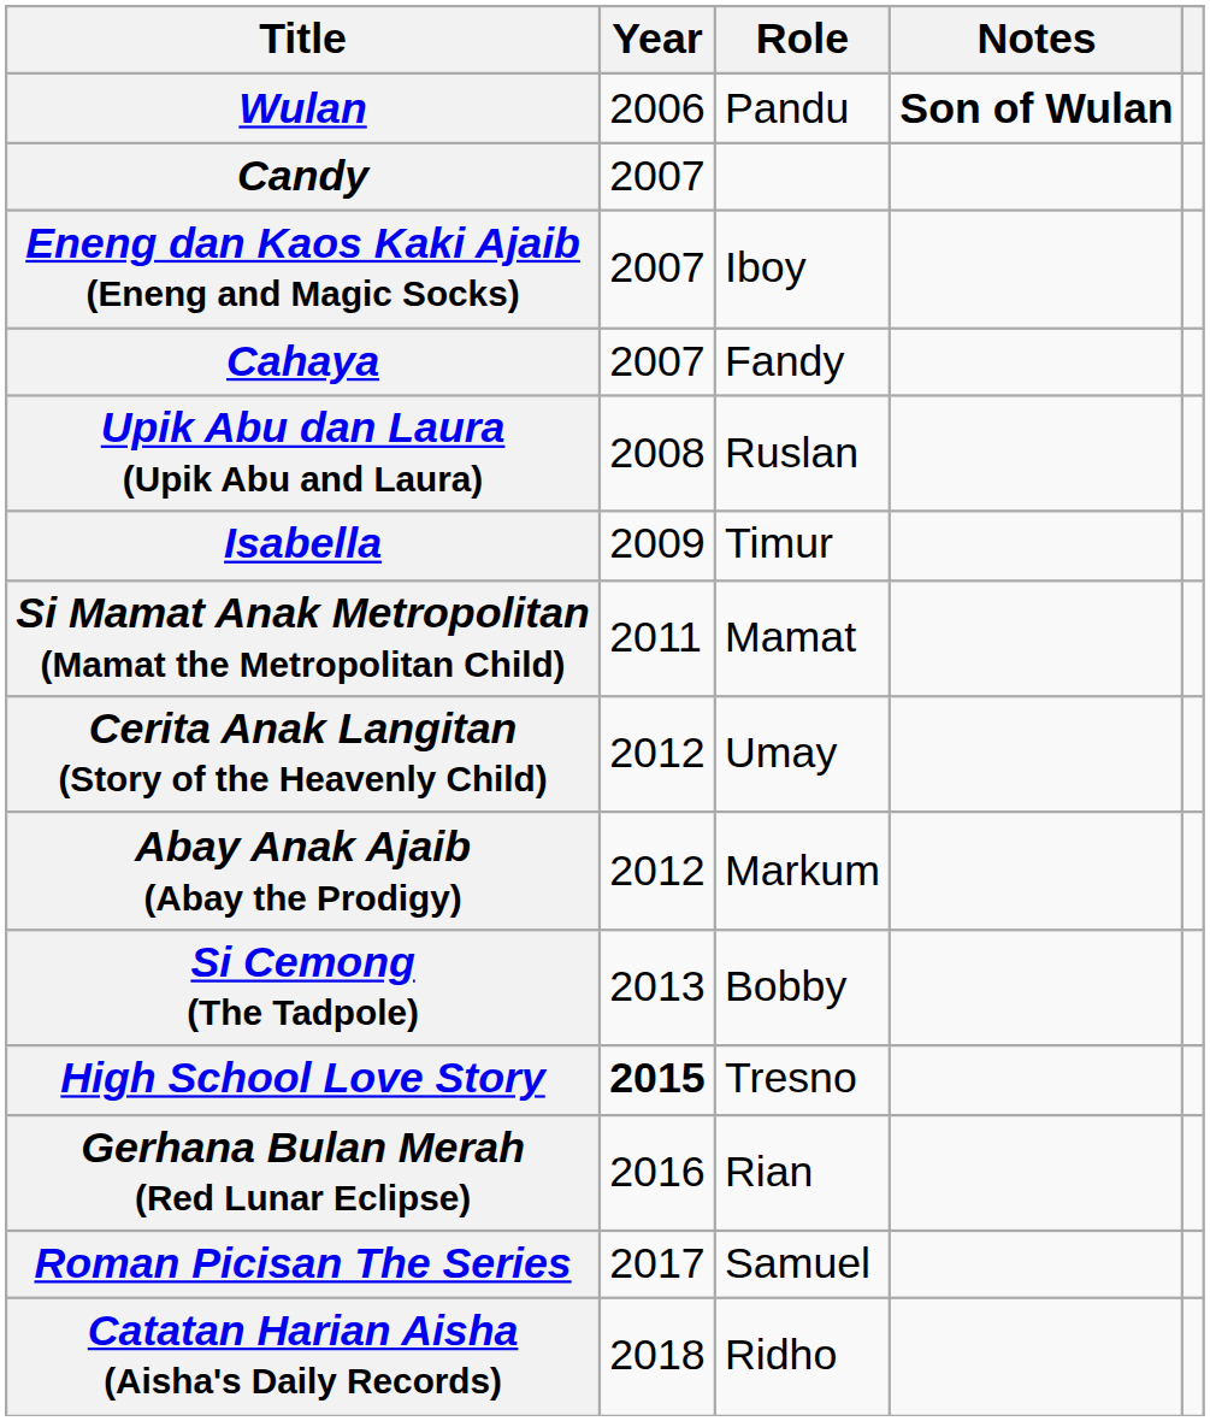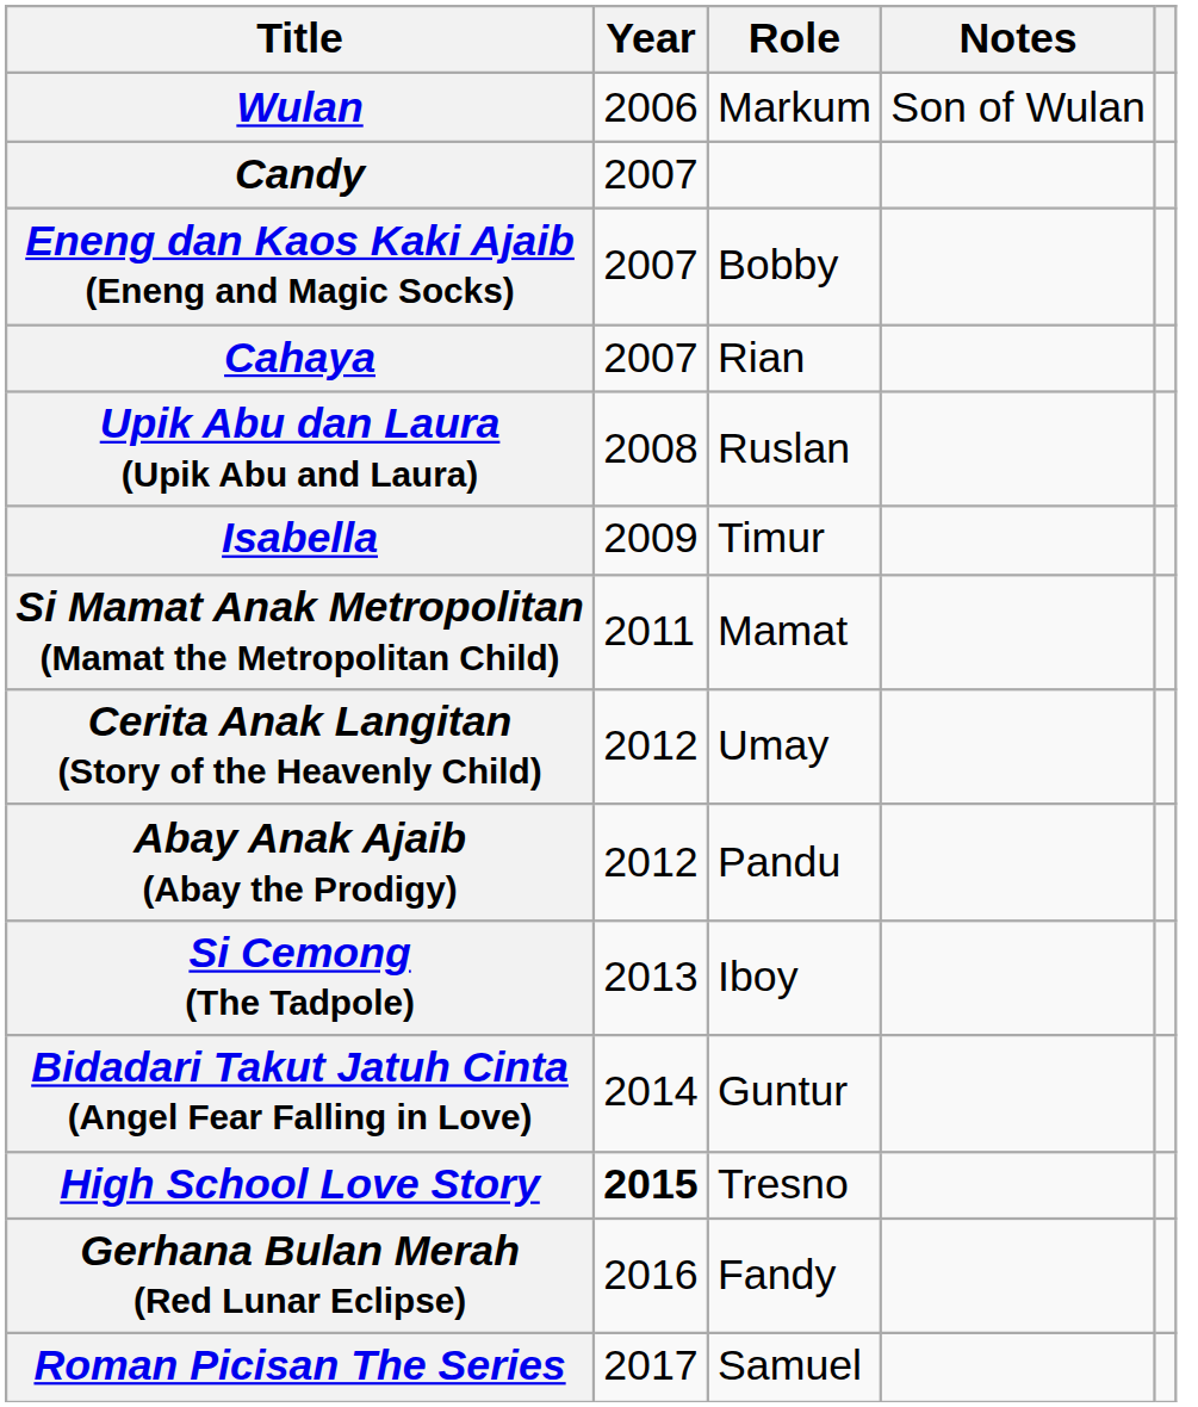 <table class="wikitable sortable plainrowheaders">
 <tr>
 <th scope="col">Title</th>
 <th scope="col">Year</th>
 <th scope="col">Role</th>
 <th scope="col" class="unsortable">Notes</th>
 <th scope="col" class="unsortable"></th>
 </tr>
 <tr>
 <th scope="row"><em><a href='#'>Wulan</a></em></th>
 <td>2006</td>
-<td>Pandu</td>
-<td><strong>Son of Wulan</strong></td>
+<td>Markum</td>
+<td>Son of Wulan</td>
 <td align="center"><br></td>
 </tr>
 <tr>
 <th scope="row"><em>Candy</em></th>
 <td>2007</td>
 <td></td>
 <td></td>
 </tr>
 <tr>
 <th scope="row"><em><a href='#'>Eneng dan Kaos Kaki Ajaib</a></em><br><small>(Eneng and Magic Socks)</small></th>
 <td>2007</td>
-<td>Iboy</td>
+<td>Bobby</td>
 <td></td>
 <td align="center"></td>
 </tr>
 <tr>
 <th scope="row"><em><a href='#'>Cahaya</a></em></th>
 <td>2007</td>
-<td>Fandy</td>
+<td>Rian</td>
 <td></td>
 <td align="center"></td>
 </tr>
 <tr>
 <th scope="row"><em><a href='#'>Upik Abu dan Laura</a></em><br><small>(Upik Abu and Laura)</small></th>
 <td>2008</td>
 <td>Ruslan</td>
 <td></td>
 <td align="center"></td>
 </tr>
 <tr>
 <th scope="row"><em><a href='#'>Isabella</a></em></th>
 <td>2009</td>
 <td>Timur</td>
 <td></td>
 <td align="center"></td>
 </tr>
 <tr>
 <th scope="row"><em>Si Mamat Anak Metropolitan</em><br><small>(Mamat the Metropolitan Child)</small></th>
 <td>2011</td>
 <td>Mamat</td>
 <td></td>
 <td align="center"></td>
 </tr>
 <tr>
 <th scope="row"><em>Cerita Anak Langitan</em><br><small>(Story of the Heavenly Child)</small></th>
 <td>2012</td>
 <td>Umay</td>
 <td></td>
 <td align="center"></td>
 </tr>
 <tr>
 <th scope="row"><em>Abay Anak Ajaib</em><br><small>(Abay the Prodigy)</small></th>
 <td>2012</td>
-<td>Markum</td>
+<td>Pandu</td>
 <td></td>
 <td align="center"></td>
 </tr>
 <tr>
 <th scope="row"><em><a href='#'>Si Cemong</a></em><br><small>(The Tadpole)</small></th>
 <td>2013</td>
-<td>Bobby</td>
+<td>Iboy</td>
+<td></td>
+<td align="center"></td>
+</tr>
+<tr>
+<th scope="row"><em><a href='#'>Bidadari Takut Jatuh Cinta</a></em><br><small>(Angel Fear Falling in Love)</small></th>
+<td>2014</td>
+<td>Guntur</td>
 <td></td>
 <td align="center"></td>
 </tr>
 <tr>
 <th scope="row"><em><a href='#'>High School Love Story</a></em></th>
 <td><strong>2015</strong></td>
 <td>Tresno</td>
 <td></td>
 <td align="center"></td>
 </tr>
 <tr>
 <th scope="row"><em>Gerhana Bulan Merah</em><br><small>(Red Lunar Eclipse)</small></th>
 <td>2016</td>
-<td>Rian</td>
+<td>Fandy</td>
 <td></td>
 <td align="center"></td>
 </tr>
 <tr>
 <th scope="row"><em><a href='#'>Roman Picisan The Series</a></em></th>
 <td>2017</td>
 <td>Samuel</td>
 <td></td>
 <td align="center"></td>
 </tr>
-<tr>
-<th scope="row"><em><a href='#'>Catatan Harian Aisha</a></em><br><small>(Aisha's Daily Records)</small></th>
-<td>2018</td>
-<td>Ridho</td>
-<td></td>
-<td align="center"></td>
-</tr>
 </table>
